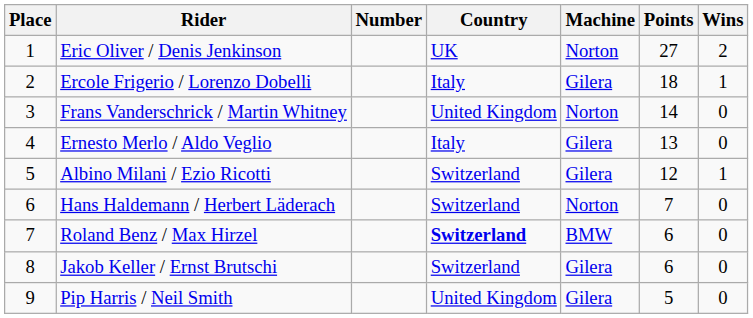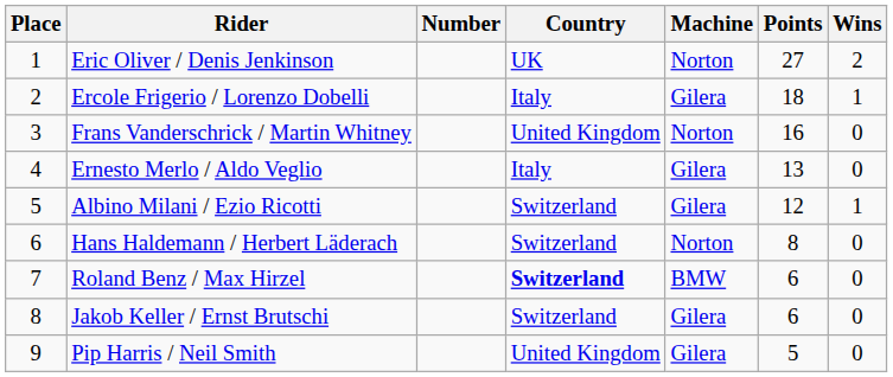 <table class="wikitable" style="font-size: 95%;">
 <tr>
 <th>Place</th>
 <th>Rider</th>
 <th>Number</th>
 <th>Country</th>
 <th>Machine</th>
 <th>Points</th>
 <th>Wins</th>
 </tr>
 <tr>
 <td align=center>1</td>
 <td> <a href='#'>Eric Oliver</a> / <a href='#'>Denis Jenkinson</a></td>
 <td></td>
 <td><a href='#'>UK</a></td>
 <td><a href='#'>Norton</a></td>
 <td align=center>27</td>
 <td align=center>2</td>
 </tr>
 <tr>
 <td align=center>2</td>
 <td> <a href='#'>Ercole Frigerio</a> / <a href='#'>Lorenzo Dobelli</a></td>
 <td></td>
 <td><a href='#'>Italy</a></td>
 <td><a href='#'>Gilera</a></td>
 <td align=center>18</td>
 <td align=center>1</td>
 </tr>
 <tr>
 <td align=center>3</td>
 <td> <a href='#'>Frans Vanderschrick</a> / <a href='#'>Martin Whitney</a></td>
 <td></td>
 <td><a href='#'>United Kingdom</a></td>
 <td><a href='#'>Norton</a></td>
-<td align=center>14</td>
+<td align=center>16</td>
 <td align=center>0</td>
 </tr>
 <tr>
 <td align=center>4</td>
 <td> <a href='#'>Ernesto Merlo</a> / <a href='#'>Aldo Veglio</a></td>
 <td></td>
 <td><a href='#'>Italy</a></td>
 <td><a href='#'>Gilera</a></td>
 <td align=center>13</td>
 <td align=center>0</td>
 </tr>
 <tr>
 <td align=center>5</td>
 <td> <a href='#'>Albino Milani</a> / <a href='#'>Ezio Ricotti</a></td>
 <td></td>
 <td><a href='#'>Switzerland</a></td>
 <td><a href='#'>Gilera</a></td>
 <td align=center>12</td>
 <td align=center>1</td>
 </tr>
 <tr>
 <td align=center>6</td>
 <td> <a href='#'>Hans Haldemann</a> / <a href='#'>Herbert Läderach</a></td>
 <td></td>
 <td><a href='#'>Switzerland</a></td>
 <td><a href='#'>Norton</a></td>
-<td align=center>7</td>
+<td align=center>8</td>
 <td align=center>0</td>
 </tr>
 <tr>
 <td align=center>7</td>
 <td> <a href='#'>Roland Benz</a> / <a href='#'>Max Hirzel</a></td>
 <td></td>
 <td><strong><a href='#'>Switzerland</a></strong></td>
 <td><a href='#'>BMW</a></td>
 <td align=center>6</td>
 <td align=center>0</td>
 </tr>
 <tr>
 <td align=center>8</td>
 <td> <a href='#'>Jakob Keller</a> / <a href='#'>Ernst Brutschi</a></td>
 <td></td>
 <td><a href='#'>Switzerland</a></td>
 <td><a href='#'>Gilera</a></td>
 <td align=center>6</td>
 <td align=center>0</td>
 </tr>
 <tr>
 <td align=center>9</td>
 <td> <a href='#'>Pip Harris</a> / <a href='#'>Neil Smith</a></td>
 <td></td>
 <td><a href='#'>United Kingdom</a></td>
 <td><a href='#'>Gilera</a></td>
 <td align=center>5</td>
 <td align=center>0</td>
 </tr>
 </table>
